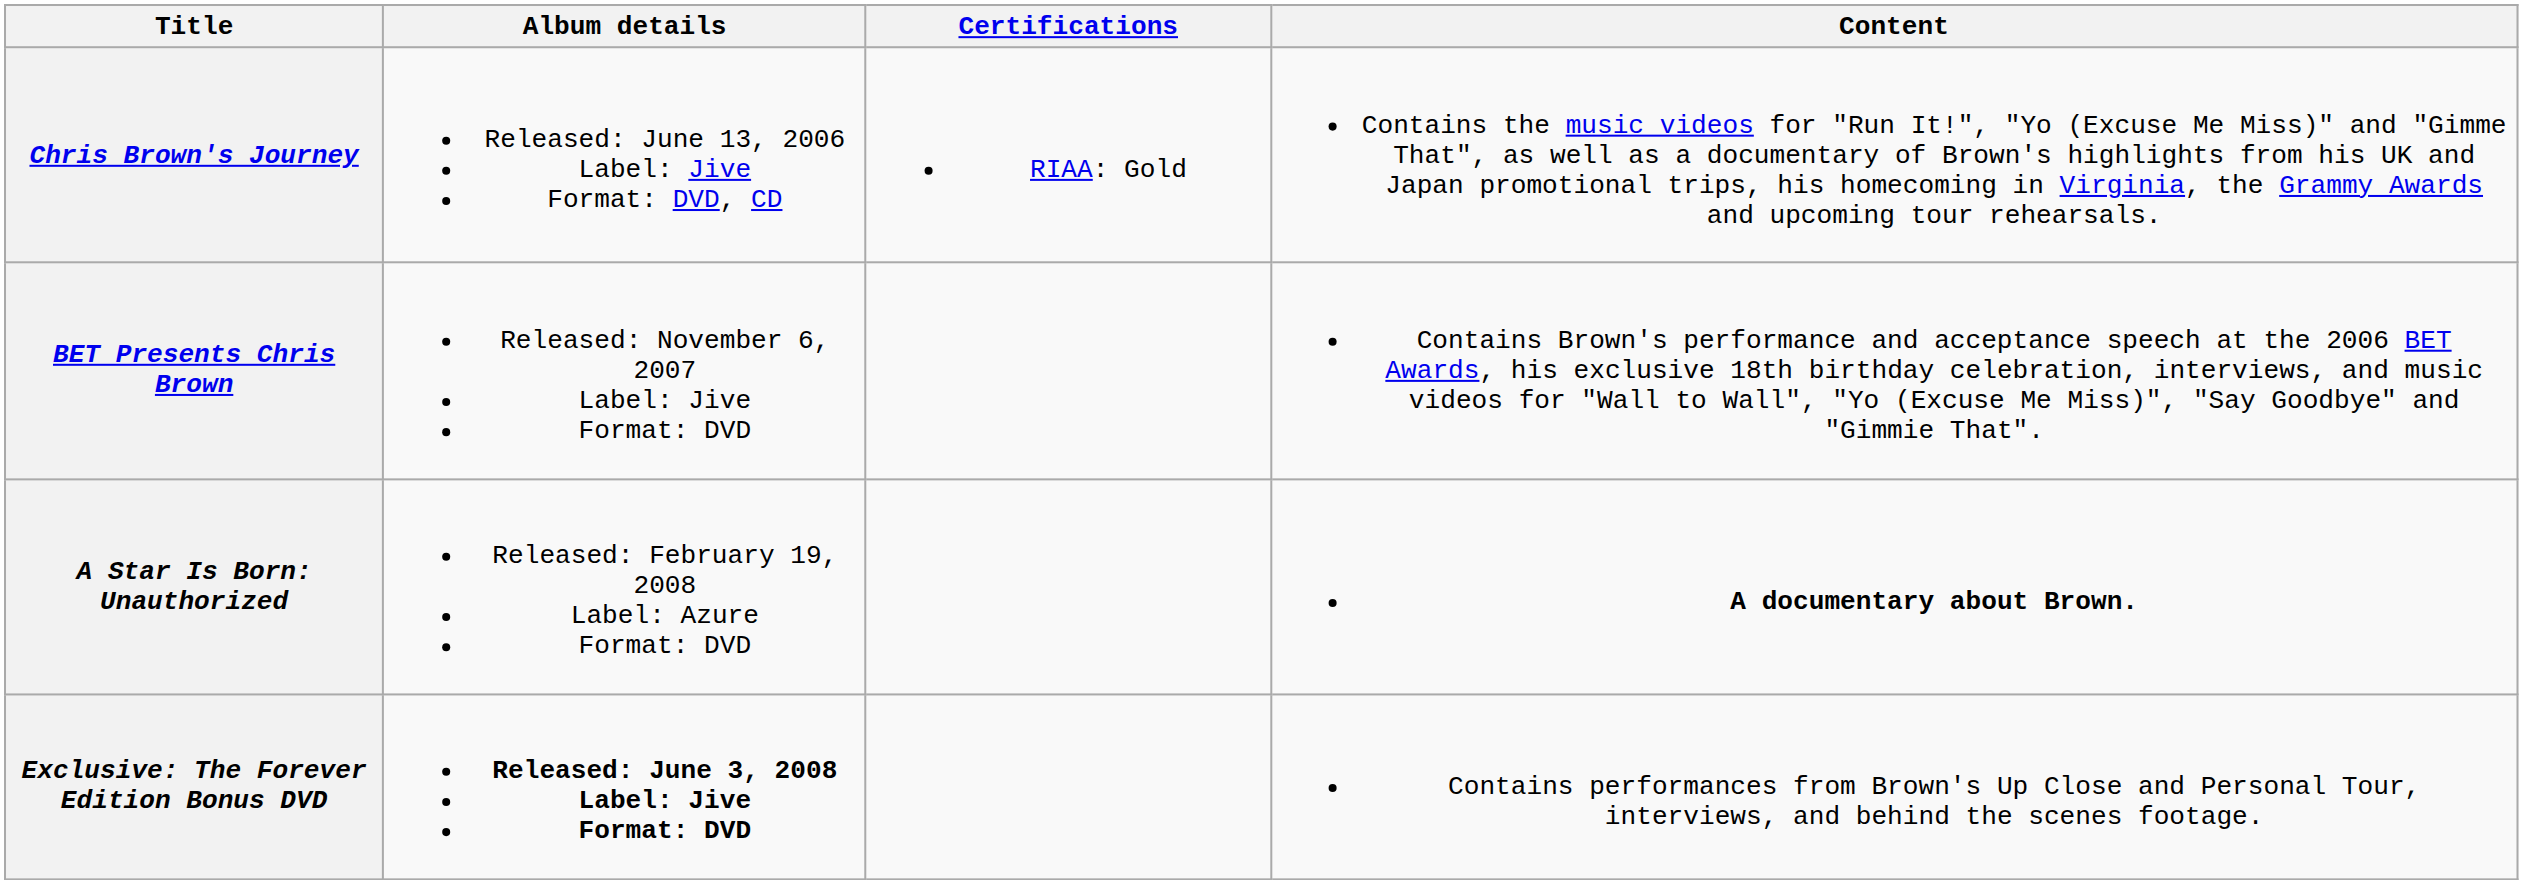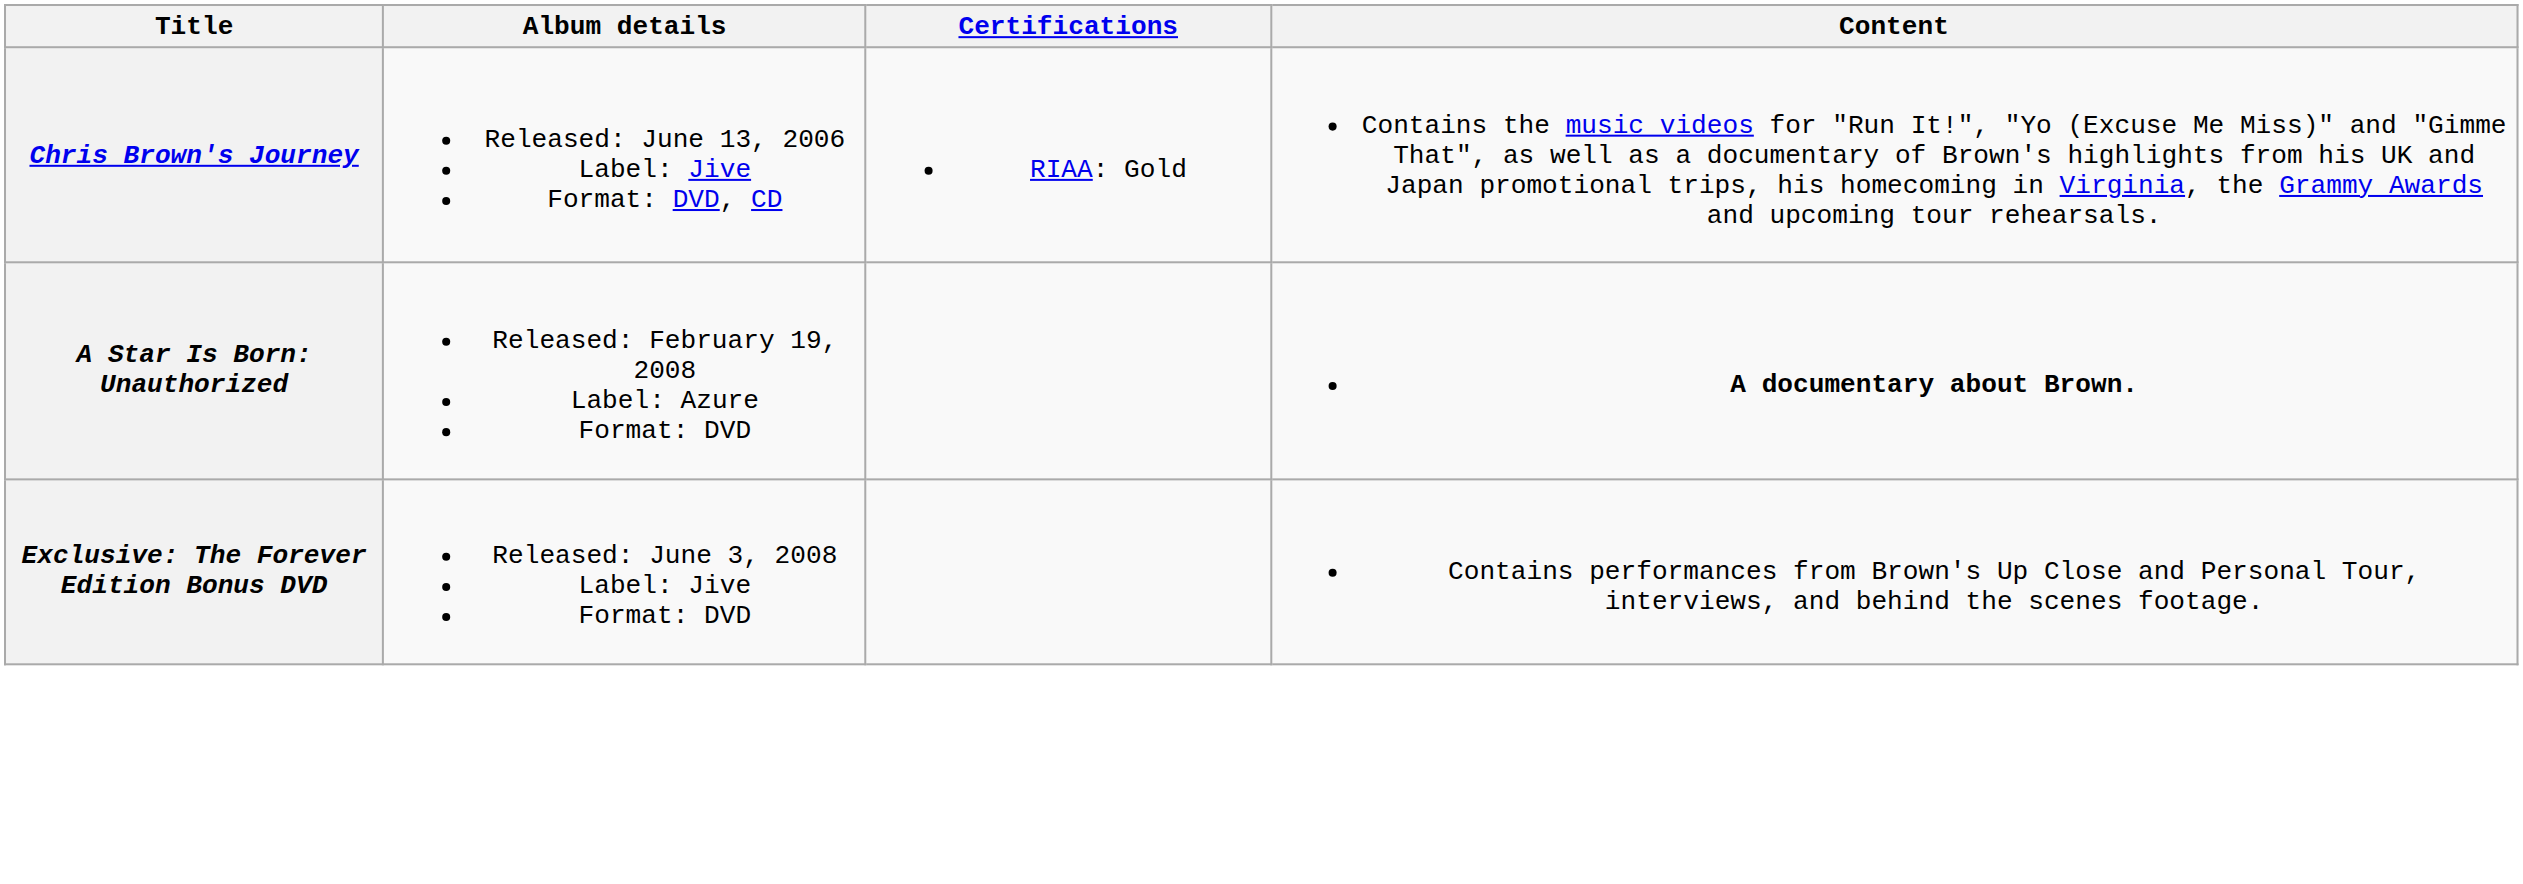 <table class="wikitable plainrowheaders" style="text-align: center;">
 <tr>
 <th scope="col" style="width: 14em;">Title</th>
 <th scope="col" style="width: 18em;">Album details</th>
 <th scope="col" style="width: 15em;"><a href='#'>Certifications</a></th>
 <th scope="col">Content</th>
 </tr>
 <tr>
 <th scope="row"><em><a href='#'>Chris Brown's Journey</a></em></th>
 <td><br><ul><li>Released: June 13, 2006</li><li>Label: <a href='#'>Jive</a></li><li>Format: <a href='#'>DVD</a>, <a href='#'>CD</a></li></ul></td>
 <td><br><ul><li><a href='#'>RIAA</a>: Gold</li></ul></td>
 <td><br><ul><li>Contains the <a href='#'>music videos</a> for "Run It!", "Yo (Excuse Me Miss)" and "Gimme That", as well as a documentary of Brown's highlights from his UK and Japan promotional trips, his homecoming in <a href='#'>Virginia</a>, the <a href='#'>Grammy Awards</a> and upcoming tour rehearsals.</li></ul></td>
 </tr>
 <tr>
-<th scope="row"><em><a href='#'>BET Presents Chris Brown</a></em></th>
-<td><br><ul><li>Released: November 6, 2007</li><li>Label: Jive</li><li>Format: DVD</li></ul></td>
-<td></td>
-<td><br><ul><li>Contains Brown's performance and acceptance speech at the 2006 <a href='#'>BET Awards</a>, his exclusive 18th birthday celebration, interviews, and music videos for "Wall to Wall", "Yo (Excuse Me Miss)", "Say Goodbye" and "Gimmie That".</li></ul></td>
-</tr>
-<tr>
 <th scope="row"><em>A Star Is Born: Unauthorized</em></th>
 <td><br><ul><li>Released: February 19, 2008</li><li>Label: Azure</li><li>Format: DVD</li></ul></td>
 <td></td>
 <td><strong><br><ul><li>A documentary about Brown.</li></ul></strong></td>
 </tr>
 <tr>
 <th scope="row"><em>Exclusive: The Forever Edition Bonus DVD</em></th>
-<td><strong><br><ul><li>Released: June 3, 2008</li><li>Label: Jive</li><li>Format: DVD</li></ul></strong></td>
+<td><br><ul><li>Released: June 3, 2008</li><li>Label: Jive</li><li>Format: DVD</li></ul></td>
 <td></td>
 <td><br><ul><li>Contains performances from Brown's Up Close and Personal Tour, interviews, and behind the scenes footage.</li></ul></td>
 </tr>
 </table>
